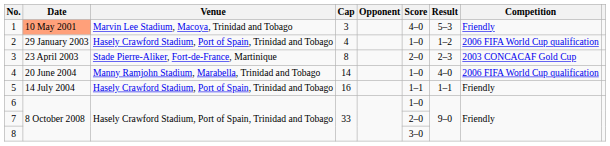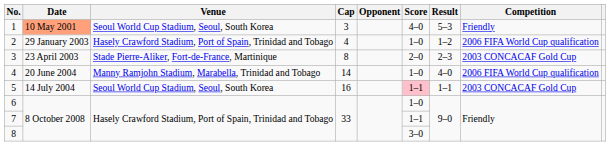 <table class="wikitable sortable">
 <tr>
 <th scope="col">No.</th>
 <th scope="col" data-sort-type="date">Date</th>
 <th scope="col">Venue</th>
 <th scope="col">Cap</th>
 <th scope="col">Opponent</th>
 <th scope="col">Score</th>
 <th scope="col">Result</th>
 <th scope="col">Competition</th>
 <th scope="col" class="unsortable"></th>
 </tr>
 <tr>
 <td align="center">1</td>
 <td style="background: lightsalmon;">10 May 2001</td>
-<td><a href='#'>Marvin Lee Stadium</a>, <a href='#'>Macoya</a>, Trinidad and Tobago</td>
+<td><a href='#'>Seoul World Cup Stadium</a>, <a href='#'>Seoul</a>, South Korea</td>
 <td scope=row style="text-align: center;">3</td>
 <td></td>
 <td align="center">4–0</td>
 <td align="center">5–3</td>
 <td><a href='#'>Friendly</a></td>
 <td></td>
 </tr>
 <tr>
 <td align="center">2</td>
 <td>29 January 2003</td>
 <td><a href='#'>Hasely Crawford Stadium</a>, <a href='#'>Port of Spain</a>, Trinidad and Tobago</td>
 <td scope=row style="text-align: center;">4</td>
 <td></td>
 <td align="center">1–0</td>
 <td align="center">1–2</td>
 <td><a href='#'>2006 FIFA World Cup qualification</a></td>
 <td></td>
 </tr>
 <tr>
 <td align="center">3</td>
 <td>23 April 2003</td>
 <td><a href='#'>Stade Pierre-Aliker</a>, <a href='#'>Fort-de-France</a>, Martinique</td>
 <td scope=row style="text-align: center;">8</td>
 <td></td>
 <td align="center">2–0</td>
 <td align="center">2–3</td>
 <td><a href='#'>2003 CONCACAF Gold Cup</a></td>
 <td></td>
 </tr>
 <tr>
 <td align="center">4</td>
 <td>20 June 2004</td>
 <td><a href='#'>Manny Ramjohn Stadium</a>, <a href='#'>Marabella</a>, Trinidad and Tobago</td>
 <td scope=row style="text-align: center;">14</td>
 <td></td>
 <td align="center">1–0</td>
 <td align="center">4–0</td>
 <td><a href='#'>2006 FIFA World Cup qualification</a></td>
 <td></td>
 </tr>
 <tr>
 <td align="center">5</td>
 <td>14 July 2004</td>
-<td><a href='#'>Hasely Crawford Stadium</a>, <a href='#'>Port of Spain</a>, Trinidad and Tobago</td>
+<td><a href='#'>Seoul World Cup Stadium</a>, <a href='#'>Seoul</a>, South Korea</td>
 <td scope=row style="text-align: center;">16</td>
 <td></td>
+<td align="center" style="background: pink;">1–1</td>
 <td align="center">1–1</td>
-<td align="center">1–1</td>
-<td>Friendly</td>
+<td><a href='#'>2003 CONCACAF Gold Cup</a></td>
 <td></td>
 </tr>
 <tr>
 <td align="center">6</td>
 <td rowspan="3">8 October 2008</td>
 <td rowspan="3">Hasely Crawford Stadium, Port of Spain, Trinidad and Tobago</td>
 <td rowspan=3 scope=row style="text-align: center;">33</td>
 <td rowspan="3"></td>
 <td align="center">1–0</td>
 <td rowspan="3" align=center>9–0</td>
 <td rowspan="3">Friendly</td>
 <td rowspan="3"></td>
 </tr>
 <tr>
 <td align="center">7</td>
-<td align="center">2–0</td>
+<td align="center">1–1</td>
 </tr>
 <tr>
 <td align="center">8</td>
 <td align="center">3–0</td>
 </tr>
 </table>
